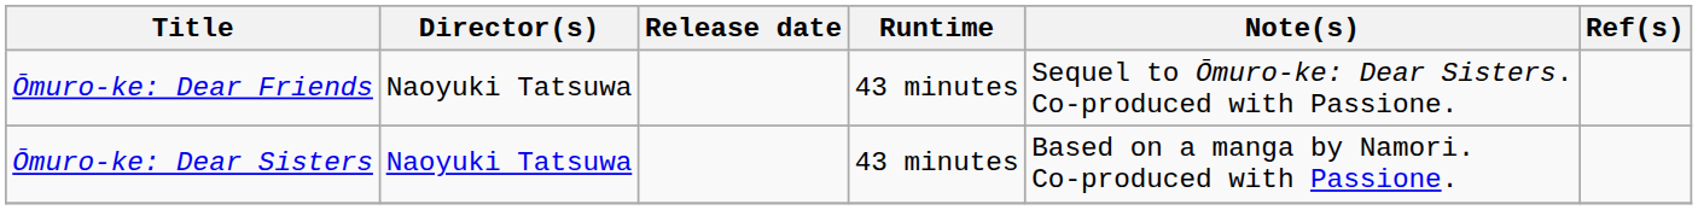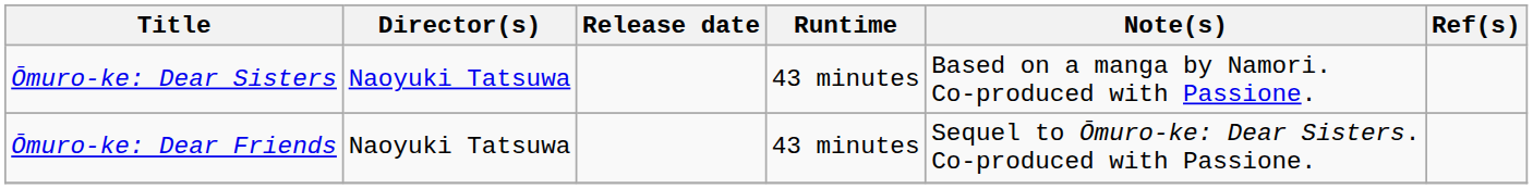 <table class="wikitable sortable">
 <tr>
 <th scope="col">Title</th>
 <th scope="col">Director(s)</th>
 <th scope="col">Release date</th>
 <th scope="col">Runtime</th>
 <th scope="col" class="unsortable">Note(s)</th>
 <th scope="col" class="unsortable">Ref(s)</th>
 </tr>
 <tr>
+<td><em><a href='#'>Ōmuro-ke: Dear Sisters</a></em></td>
+<td><a href='#'>Naoyuki Tatsuwa</a></td>
+<td></td>
+<td>43 minutes</td>
+<td>Based on a manga by Namori.<br>Co-produced with <a href='#'>Passione</a>.</td>
+<td style="text-align:center"></td>
+</tr>
+<tr>
 <td><em><a href='#'>Ōmuro-ke: Dear Friends</a></em></td>
 <td>Naoyuki Tatsuwa</td>
 <td></td>
 <td>43 minutes</td>
 <td>Sequel to <em>Ōmuro-ke: Dear Sisters</em>.<br>Co-produced with Passione.</td>
 <td style="text-align:center"></td>
 </tr>
 <tr>
-<td><em><a href='#'>Ōmuro-ke: Dear Sisters</a></em></td>
-<td><a href='#'>Naoyuki Tatsuwa</a></td>
-<td></td>
-<td>43 minutes</td>
-<td>Based on a manga by Namori.<br>Co-produced with <a href='#'>Passione</a>.</td>
-<td style="text-align:center"></td>
-</tr>
-<tr>
 </tr>
 </table>
